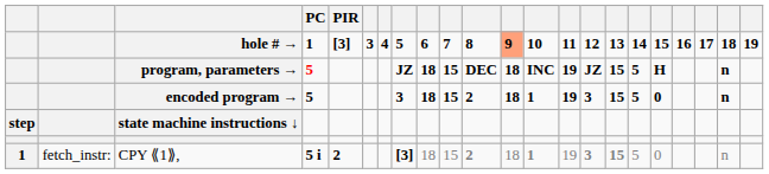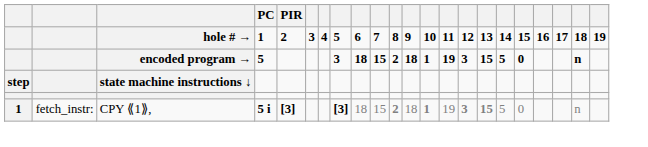 <table class="wikitable">
 <tr style="font-size:9pt">
 <th></th>
 <th></th>
 <th></th>
 <th style="font-weight:bold">PC</th>
 <th style="font-weight:bold">PIR</th>
 <th></th>
 <th></th>
 <th></th>
 <th></th>
 <th></th>
 <th></th>
 <th></th>
 <th></th>
 <th></th>
 <th></th>
 <th></th>
 <th></th>
 <th></th>
 <th></th>
 <th></th>
 <th></th>
 <th></th>
 </tr>
 <tr style="font-size:9pt">
 <th></th>
 <th></th>
 <th style="text-align:right">hole # →</th>
 <td style="font-weight:bold">1</td>
-<td style="font-weight:bold">[3]</td>
+<td style="font-weight:bold">2</td>
 <td style="font-weight:bold">3</td>
 <td style="font-weight:bold">4</td>
 <td style="font-weight:bold">5</td>
 <td style="font-weight:bold">6</td>
 <td style="font-weight:bold">7</td>
 <td style="font-weight:bold">8</td>
-<td style="background: lightsalmon; font-weight:bold">9</td>
+<td style="font-weight:bold">9</td>
 <td style="font-weight:bold">10</td>
 <td style="font-weight:bold">11</td>
 <td style="font-weight:bold">12</td>
 <td style="font-weight:bold">13</td>
 <td style="font-weight:bold">14</td>
 <td style="font-weight:bold">15</td>
 <td style="font-weight:bold">16</td>
 <td style="font-weight:bold">17</td>
 <td style="font-weight:bold">18</td>
 <td style="font-weight:bold">19</td>
-</tr>
-<tr style="font-size:9pt">
-<th></th>
-<th></th>
-<th style="text-align:right">program, parameters →</th>
-<td style="font-weight:bold;color:#FF0000">5</td>
-<td style="font-weight:bold"></td>
-<td style="font-weight:bold"></td>
-<td style="font-weight:bold"></td>
-<td style="font-weight:bold">JZ</td>
-<td style="font-weight:bold">18</td>
-<td style="font-weight:bold">15</td>
-<td style="font-weight:bold">DEC</td>
-<td style="font-weight:bold">18</td>
-<td style="font-weight:bold">INC</td>
-<td style="font-weight:bold">19</td>
-<td style="font-weight:bold">JZ</td>
-<td style="font-weight:bold">15</td>
-<td style="font-weight:bold">5</td>
-<td style="font-weight:bold">H</td>
-<td style="font-weight:bold"></td>
-<td style="font-weight:bold"></td>
-<td style="font-weight:bold">n</td>
-<td style="font-weight:bold"></td>
 </tr>
 <tr style="font-size:9pt">
 <th></th>
 <th></th>
 <th style="text-align:right">encoded program →</th>
 <td style="font-weight:bold">5</td>
 <td style="font-weight:bold"></td>
 <td style="font-weight:bold"></td>
 <td style="font-weight:bold"></td>
 <td style="font-weight:bold">3</td>
 <td style="font-weight:bold">18</td>
 <td style="font-weight:bold">15</td>
 <td style="font-weight:bold">2</td>
 <td style="font-weight:bold">18</td>
 <td style="font-weight:bold">1</td>
 <td style="font-weight:bold">19</td>
 <td style="font-weight:bold">3</td>
 <td style="font-weight:bold">15</td>
 <td style="font-weight:bold">5</td>
 <td style="font-weight:bold">0</td>
 <td style="font-weight:bold"></td>
 <td style="font-weight:bold"></td>
 <td style="font-weight:bold">n</td>
 <td style="font-weight:bold"></td>
 </tr>
 <tr style="font-size:9pt">
 <th>step</th>
 <th></th>
 <th>state machine instructions ↓</th>
 <td style="font-weight:bold"></td>
 <td style="font-weight:bold"></td>
 <td style="font-weight:bold"></td>
 <td style="font-weight:bold"></td>
 <td style="font-weight:bold"></td>
 <td style="font-weight:bold"></td>
 <td style="font-weight:bold"></td>
 <td style="font-weight:bold"></td>
 <td style="font-weight:bold"></td>
 <td style="font-weight:bold"></td>
 <td style="font-weight:bold"></td>
 <td style="font-weight:bold"></td>
 <td style="font-weight:bold"></td>
 <td style="font-weight:bold"></td>
 <td style="font-weight:bold"></td>
 <td style="font-weight:bold"></td>
 <td style="font-weight:bold"></td>
 <td style="font-weight:bold"></td>
 <td style="font-weight:bold"></td>
 </tr>
 <tr style="font-size:9pt">
 <th></th>
 <th></th>
 <th></th>
 <td style="font-weight:bold"></td>
 <td style="font-weight:bold"></td>
 <td style="font-weight:bold"></td>
 <td style="font-weight:bold"></td>
 <td style="font-weight:bold"></td>
 <td style="font-weight:bold"></td>
 <td style="font-weight:bold"></td>
 <td style="font-weight:bold"></td>
 <td style="font-weight:bold"></td>
 <td style="font-weight:bold"></td>
 <td style="font-weight:bold"></td>
 <td style="font-weight:bold"></td>
 <td style="font-weight:bold"></td>
 <td style="font-weight:bold"></td>
 <td style="font-weight:bold"></td>
 <td style="font-weight:bold"></td>
 <td style="font-weight:bold"></td>
 <td style="font-weight:bold"></td>
 <td style="font-weight:bold"></td>
 </tr>
 <tr style="font-size:9pt">
 <th>1</th>
 <td>fetch_instr:</td>
 <td>CPY ⟪1⟫,</td>
 <td style="font-weight:bold">5 i</td>
-<td style="font-weight:bold">2</td>
+<td style="font-weight:bold">[3]</td>
 <td style="font-weight:bold"></td>
 <td style="font-weight:bold"></td>
 <td style="font-weight:bold">[3]</td>
 <td style="color:#808080">18</td>
 <td style="color:#808080">15</td>
 <td style="font-weight:bold;color:#808080">2</td>
 <td style="color:#808080">18</td>
 <td style="font-weight:bold;color:#808080">1</td>
 <td style="color:#808080">19</td>
 <td style="font-weight:bold;color:#808080">3</td>
 <td style="color:#808080"><strong>15</strong></td>
 <td style="color:#808080">5</td>
 <td style="color:#808080">0</td>
 <td style="color:#808080"></td>
 <td style="color:#808080"></td>
 <td style="color:#808080">n</td>
 <td></td>
 </tr>
 </table>
